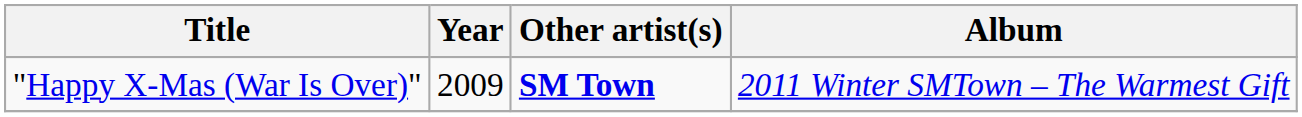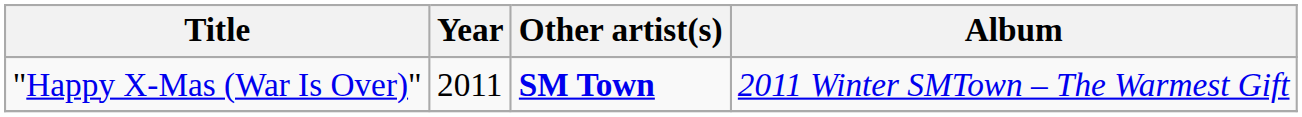 <table class="wikitable">
 <tr>
 <th>Title</th>
 <th>Year</th>
 <th>Other artist(s)</th>
 <th>Album</th>
 </tr>
 <tr>
 <td>"<a href='#'>Happy X-Mas (War Is Over)</a>"</td>
-<td>2009</td>
+<td>2011</td>
 <td><strong><a href='#'>SM Town</a></strong></td>
 <td><em><a href='#'>2011 Winter SMTown – The Warmest Gift</a></em></td>
 </tr>
 <tr>
 </tr>
 </table>
